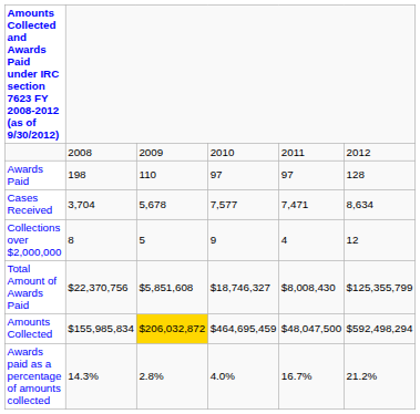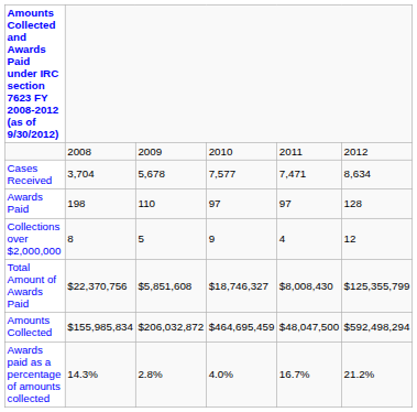 <table cellpadding="2" style="border: 1px solid darkgray;" class="wikitable" style="text-align:center;class="wikitable" style="margin: 1em auto 1em auto">
 <tr>
 <td style="background: white; color: blue"><strong>Amounts Collected and Awards Paid under IRC section 7623 FY 2008-2012 (as of 9/30/2012)</strong></td>
 </tr>
 <tr>
 <td></td>
 <td>2008</td>
 <td>2009</td>
 <td>2010</td>
 <td>2011</td>
 <td>2012</td>
 </tr>
 <tr>
+<td style="background: white; color: blue">Cases Received</td>
+<td>3,704</td>
+<td>5,678</td>
+<td>7,577</td>
+<td>7,471</td>
+<td>8,634</td>
+</tr>
+<tr>
 <td style="background: white; color: blue">Awards Paid</td>
 <td>198</td>
 <td>110</td>
 <td>97</td>
 <td>97</td>
 <td>128</td>
-</tr>
-<tr>
-<td style="background: white; color: blue">Cases Received</td>
-<td>3,704</td>
-<td>5,678</td>
-<td>7,577</td>
-<td>7,471</td>
-<td>8,634</td>
 </tr>
 <tr>
 <td style="background: white; color: blue">Collections over $2,000,000</td>
 <td>8</td>
 <td>5</td>
 <td>9</td>
 <td>4</td>
 <td>12</td>
 </tr>
 <tr>
 <td style="background: white; color: blue">Total Amount of Awards Paid</td>
 <td>$22,370,756</td>
 <td>$5,851,608</td>
 <td>$18,746,327</td>
 <td>$8,008,430</td>
 <td>$125,355,799</td>
 </tr>
 <tr>
 <td style="background: white; color: blue">Amounts Collected</td>
 <td>$155,985,834</td>
-<td style="background: gold;">$206,032,872</td>
+<td>$206,032,872</td>
 <td>$464,695,459</td>
 <td>$48,047,500</td>
 <td>$592,498,294</td>
 </tr>
 <tr>
 <td style="background: white; color: blue">Awards paid as a percentage of amounts collected</td>
 <td>14.3%</td>
 <td>2.8%</td>
 <td>4.0%</td>
 <td>16.7%</td>
 <td>21.2%</td>
 </tr>
 </table>
